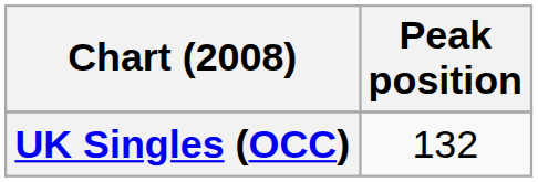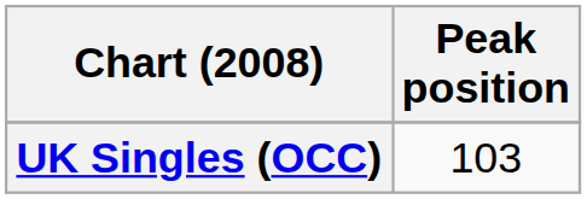 <table class="wikitable sortable plainrowheaders" style="text-align:center">
 <tr>
 <th>Chart (2008)</th>
 <th>Peak<br>position</th>
 </tr>
 <tr>
 </tr>
 <tr>
 </tr>
 <tr>
 <th scope="row"><a href='#'>UK Singles</a> (<a href='#'>OCC</a>)</th>
-<td>132</td>
+<td>103</td>
 </tr>
 </table>
